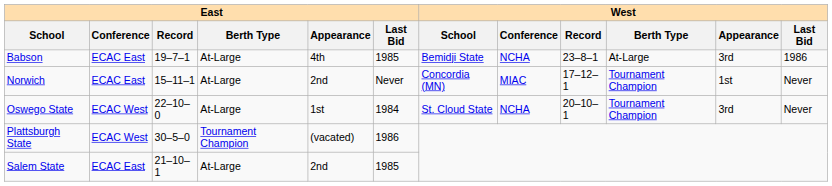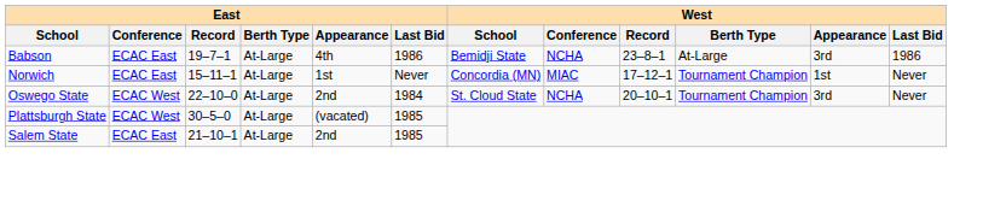 <table class="wikitable">
 <tr>
 <th colspan="6" style="background:#ffdead;">East</th>
 <th colspan="6" style="background:#ffdead;">West</th>
 </tr>
 <tr>
 <th>School</th>
 <th>Conference</th>
 <th>Record</th>
 <th>Berth Type</th>
 <th>Appearance</th>
 <th>Last Bid</th>
 <th>School</th>
 <th>Conference</th>
 <th>Record</th>
 <th>Berth Type</th>
 <th>Appearance</th>
 <th>Last Bid</th>
 </tr>
 <tr>
 <td><a href='#'>Babson</a></td>
 <td><a href='#'>ECAC East</a></td>
 <td>19–7–1</td>
 <td>At-Large</td>
 <td>4th</td>
-<td>1985</td>
+<td>1986</td>
 <td><a href='#'>Bemidji State</a></td>
 <td><a href='#'>NCHA</a></td>
 <td>23–8–1</td>
 <td>At-Large</td>
 <td>3rd</td>
 <td>1986</td>
 </tr>
 <tr>
 <td><a href='#'>Norwich</a></td>
 <td><a href='#'>ECAC East</a></td>
 <td>15–11–1</td>
 <td>At-Large</td>
-<td>2nd</td>
+<td>1st</td>
 <td>Never</td>
 <td><a href='#'>Concordia (MN)</a></td>
 <td><a href='#'>MIAC</a></td>
 <td>17–12–1</td>
 <td><a href='#'>Tournament Champion</a></td>
 <td>1st</td>
 <td>Never</td>
 </tr>
 <tr>
 <td><a href='#'>Oswego State</a></td>
 <td><a href='#'>ECAC West</a></td>
 <td>22–10–0</td>
 <td>At-Large</td>
-<td>1st</td>
+<td>2nd</td>
 <td>1984</td>
 <td><a href='#'>St. Cloud State</a></td>
 <td><a href='#'>NCHA</a></td>
 <td>20–10–1</td>
 <td><a href='#'>Tournament Champion</a></td>
 <td>3rd</td>
 <td>Never</td>
 </tr>
 <tr>
 <td><a href='#'>Plattsburgh State</a></td>
 <td><a href='#'>ECAC West</a></td>
 <td>30–5–0</td>
-<td><a href='#'>Tournament Champion</a></td>
+<td>At-Large</td>
 <td>(vacated)</td>
-<td>1986</td>
+<td>1985</td>
 </tr>
 <tr>
 <td><a href='#'>Salem State</a></td>
 <td><a href='#'>ECAC East</a></td>
 <td>21–10–1</td>
 <td>At-Large</td>
 <td>2nd</td>
 <td>1985</td>
 </tr>
 </table>
